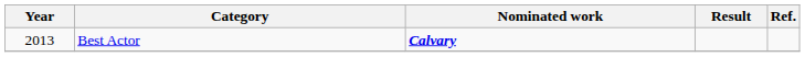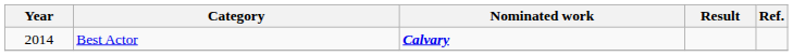 <table class=wikitable>
 <tr>
 <th scope="col" style="width:5em;">Year</th>
 <th scope="col" style="width:28em;">Category</th>
 <th scope="col" style="width:24em;">Nominated work</th>
 <th scope="col" style="width:5em;">Result</th>
 <th>Ref.</th>
 </tr>
 <tr>
-<td style="text-align:center;">2013</td>
+<td style="text-align:center;">2014</td>
 <td><a href='#'>Best Actor</a></td>
 <td><strong><em><a href='#'>Calvary</a></em></strong></td>
 <td></td>
 <td></td>
 </tr>
 <tr>
 </tr>
 </table>
